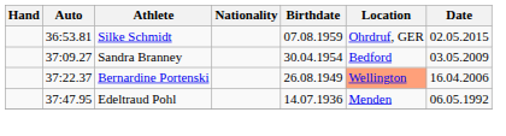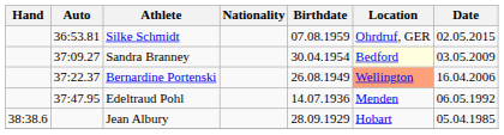 <table class="wikitable">
 <tr>
 <th>Hand</th>
 <th>Auto</th>
 <th>Athlete</th>
 <th>Nationality</th>
 <th>Birthdate</th>
 <th>Location</th>
 <th>Date</th>
 </tr>
 <tr>
 <td></td>
 <td>36:53.81</td>
 <td><a href='#'>Silke Schmidt</a></td>
 <td></td>
 <td>07.08.1959</td>
 <td><a href='#'>Ohrdruf</a>, GER</td>
 <td>02.05.2015</td>
 </tr>
 <tr>
 <td></td>
 <td>37:09.27</td>
 <td>Sandra Branney</td>
 <td></td>
 <td>30.04.1954</td>
-<td><a href='#'>Bedford</a></td>
+<td style="background: lightyellow;"><a href='#'>Bedford</a></td>
 <td>03.05.2009</td>
 </tr>
 <tr>
 <td></td>
 <td>37:22.37</td>
 <td><a href='#'>Bernardine Portenski</a></td>
 <td></td>
 <td>26.08.1949</td>
 <td style="background: lightsalmon;"><a href='#'>Wellington</a></td>
 <td>16.04.2006</td>
 </tr>
 <tr>
 <td></td>
 <td>37:47.95</td>
 <td>Edeltraud Pohl</td>
 <td></td>
 <td>14.07.1936</td>
 <td><a href='#'>Menden</a></td>
 <td>06.05.1992</td>
 </tr>
 <tr>
+<td>38:38.6</td>
+<td></td>
+<td>Jean Albury</td>
+<td></td>
+<td>28.09.1929</td>
+<td><a href='#'>Hobart</a></td>
+<td>05.04.1985</td>
+</tr>
+<tr>
 </tr>
 </table>
